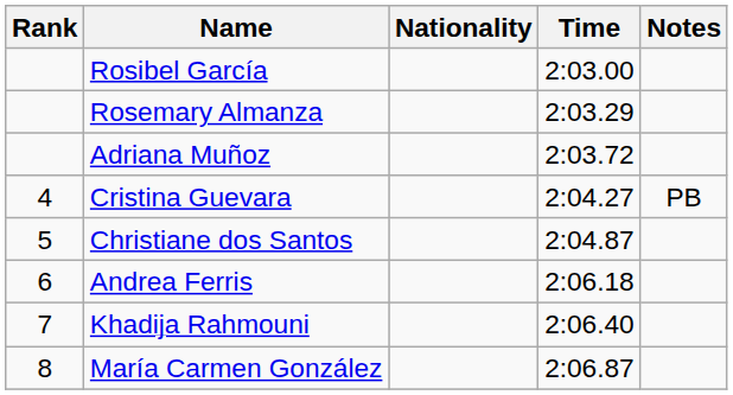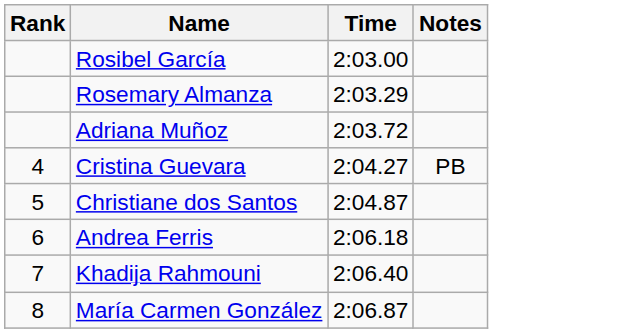 <table class="wikitable sortable" style="text-align:center;font-size:95%">
 <tr>
 <th>Rank</th>
 <th>Name</th>
-<th>Nationality</th>
 <th>Time</th>
 <th>Notes</th>
 </tr>
 <tr>
 <td></td>
 <td align=left><a href='#'>Rosibel García</a></td>
-<td align=left></td>
 <td>2:03.00</td>
 <td></td>
 </tr>
 <tr>
 <td></td>
 <td align=left><a href='#'>Rosemary Almanza</a></td>
-<td align=left></td>
 <td>2:03.29</td>
 <td></td>
 </tr>
 <tr>
 <td></td>
 <td align=left><a href='#'>Adriana Muñoz</a></td>
-<td align=left></td>
 <td>2:03.72</td>
 <td></td>
 </tr>
 <tr>
 <td>4</td>
 <td align=left><a href='#'>Cristina Guevara</a></td>
-<td align=left></td>
 <td>2:04.27</td>
 <td>PB</td>
 </tr>
 <tr>
 <td>5</td>
 <td align=left><a href='#'>Christiane dos Santos</a></td>
-<td align=left></td>
 <td>2:04.87</td>
 <td></td>
 </tr>
 <tr>
 <td>6</td>
 <td align=left><a href='#'>Andrea Ferris</a></td>
-<td align=left></td>
 <td>2:06.18</td>
 <td></td>
 </tr>
 <tr>
 <td>7</td>
 <td align=left><a href='#'>Khadija Rahmouni</a></td>
-<td align=left></td>
 <td>2:06.40</td>
 <td></td>
 </tr>
 <tr>
 <td>8</td>
 <td align=left><a href='#'>María Carmen González</a></td>
-<td align=left></td>
 <td>2:06.87</td>
 <td></td>
 </tr>
 </table>
